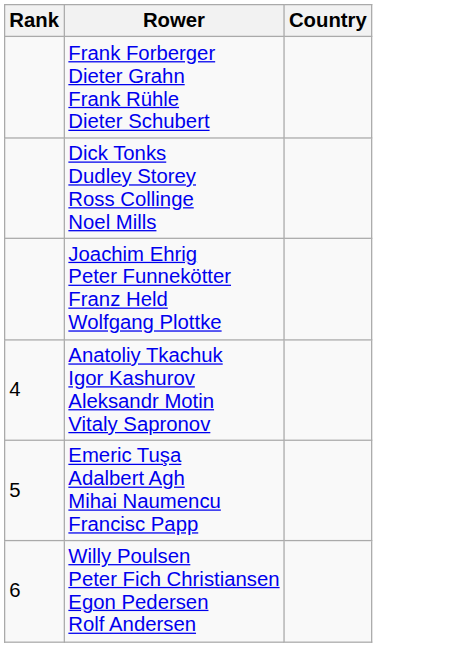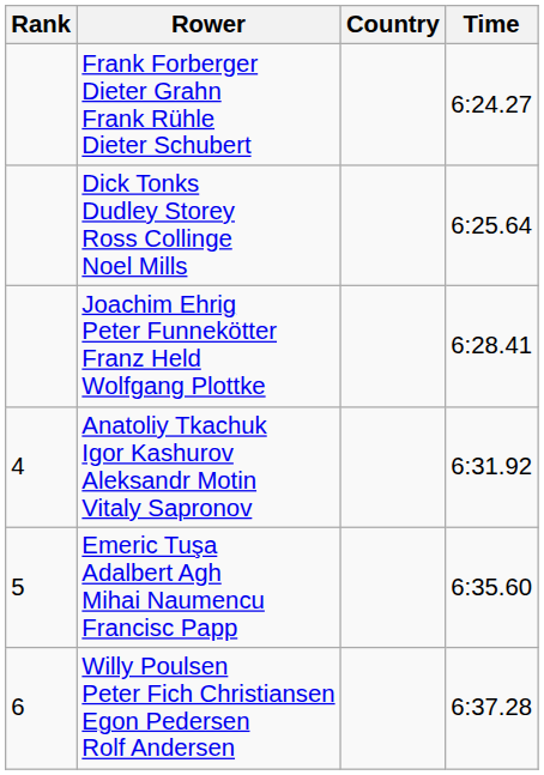 <table class="wikitable sortable" style="text-align:middle">
 <tr>
 <th>Rank</th>
 <th>Rower</th>
 <th>Country</th>
+<th>Time</th>
 </tr>
 <tr>
 <td></td>
 <td><a href='#'>Frank Forberger</a><br><a href='#'>Dieter Grahn</a><br><a href='#'>Frank Rühle</a><br><a href='#'>Dieter Schubert</a></td>
 <td></td>
+<td>6:24.27</td>
 </tr>
 <tr>
 <td></td>
 <td><a href='#'>Dick Tonks</a><br><a href='#'>Dudley Storey</a><br><a href='#'>Ross Collinge</a><br><a href='#'>Noel Mills</a></td>
 <td></td>
+<td>6:25.64</td>
 </tr>
 <tr>
 <td></td>
 <td><a href='#'>Joachim Ehrig</a><br><a href='#'>Peter Funnekötter</a><br><a href='#'>Franz Held</a><br><a href='#'>Wolfgang Plottke</a></td>
 <td></td>
+<td>6:28.41</td>
 </tr>
 <tr>
 <td>4</td>
 <td><a href='#'>Anatoliy Tkachuk</a><br><a href='#'>Igor Kashurov</a><br><a href='#'>Aleksandr Motin</a><br><a href='#'>Vitaly Sapronov</a></td>
 <td></td>
+<td>6:31.92</td>
 </tr>
 <tr>
 <td>5</td>
 <td><a href='#'>Emeric Tuşa</a><br><a href='#'>Adalbert Agh</a><br><a href='#'>Mihai Naumencu</a><br><a href='#'>Francisc Papp</a></td>
 <td></td>
+<td>6:35.60</td>
 </tr>
 <tr>
 <td>6</td>
 <td><a href='#'>Willy Poulsen</a><br><a href='#'>Peter Fich Christiansen</a><br><a href='#'>Egon Pedersen</a><br><a href='#'>Rolf Andersen</a></td>
 <td></td>
+<td>6:37.28</td>
 </tr>
 </table>
